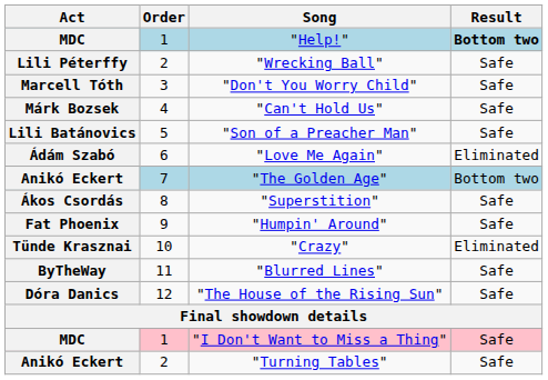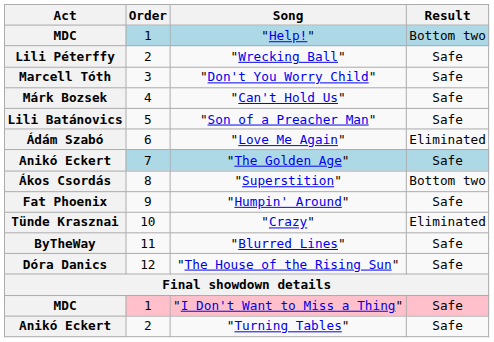 <table class="wikitable" style="text-align:center;">
 <tr>
 <th scope="col">Act</th>
 <th scope="col">Order</th>
 <th scope="col">Song</th>
 <th scope="col">Result</th>
 </tr>
 <tr bgcolor="lightblue">
 <th scope="row">MDC</th>
 <td>1</td>
 <td>"<a href='#'>Help!</a>"</td>
-<td><strong>Bottom two</strong></td>
+<td>Bottom two</td>
 </tr>
 <tr>
 <th scope="row">Lili Péterffy</th>
 <td>2</td>
 <td>"<a href='#'>Wrecking Ball</a>"</td>
 <td>Safe</td>
 </tr>
 <tr>
 <th scope="row">Marcell Tóth</th>
 <td>3</td>
 <td>"<a href='#'>Don't You Worry Child</a>"</td>
 <td>Safe</td>
 </tr>
 <tr>
 <th scope="row">Márk Bozsek</th>
 <td>4</td>
 <td>"<a href='#'>Can't Hold Us</a>"</td>
 <td>Safe</td>
 </tr>
 <tr>
 <th scope="row">Lili Batánovics</th>
 <td>5</td>
 <td>"<a href='#'>Son of a Preacher Man</a>"</td>
 <td>Safe</td>
 </tr>
 <tr>
 <th scope="row">Ádám Szabó</th>
 <td>6</td>
 <td>"<a href='#'>Love Me Again</a>"</td>
 <td>Eliminated</td>
 </tr>
 <tr bgcolor="lightblue">
 <th scope="row">Anikó Eckert</th>
 <td>7</td>
 <td>"<a href='#'>The Golden Age</a>"</td>
-<td>Bottom two</td>
+<td>Safe</td>
 </tr>
 <tr>
 <th scope="row">Ákos Csordás</th>
 <td>8</td>
 <td>"<a href='#'>Superstition</a>"</td>
-<td>Safe</td>
+<td>Bottom two</td>
 </tr>
 <tr>
 <th scope="row">Fat Phoenix</th>
 <td>9</td>
 <td>"<a href='#'>Humpin' Around</a>"</td>
 <td>Safe</td>
 </tr>
 <tr>
 <th scope="row">Tünde Krasznai</th>
 <td>10</td>
 <td>"<a href='#'>Crazy</a>"</td>
 <td>Eliminated</td>
 </tr>
 <tr>
 <th scope="row">ByTheWay</th>
 <td>11</td>
 <td>"<a href='#'>Blurred Lines</a>"</td>
 <td>Safe</td>
 </tr>
 <tr>
 <th scope="row">Dóra Danics</th>
 <td>12</td>
 <td>"<a href='#'>The House of the Rising Sun</a>"</td>
 <td>Safe</td>
 </tr>
 <tr>
 <th scope="col" colspan="6">Final showdown details</th>
 </tr>
 <tr bgcolor="pink">
 <th scope="row">MDC</th>
 <td>1</td>
 <td>"<a href='#'>I Don't Want to Miss a Thing</a>"</td>
 <td>Safe</td>
 </tr>
 <tr>
 <th scope="row">Anikó Eckert</th>
 <td>2</td>
 <td>"<a href='#'>Turning Tables</a>"</td>
 <td>Safe</td>
 </tr>
 </table>
